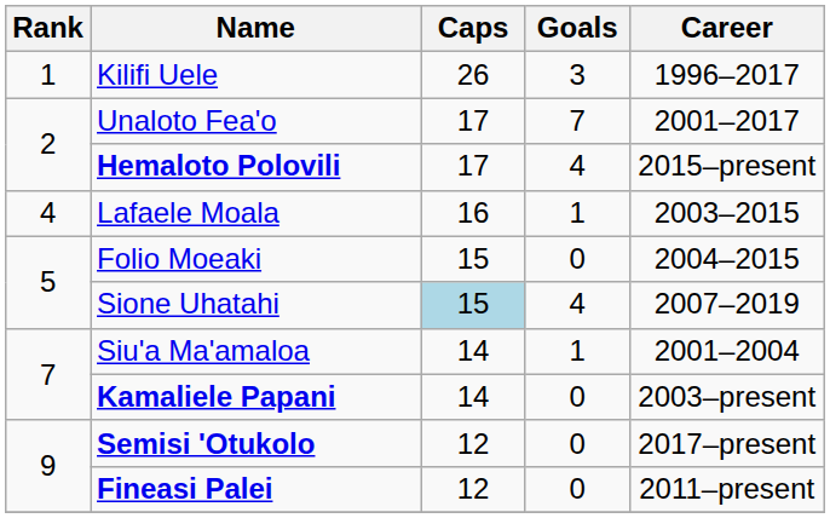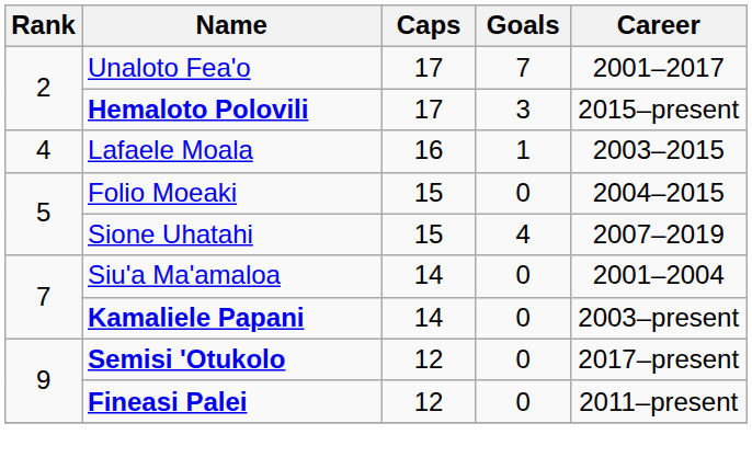 <table class="wikitable sortable" style="text-align: center;">
 <tr>
 <th width=30px>Rank</th>
 <th class="unsortable" style="width:175px;">Name</th>
 <th width=50px>Caps</th>
 <th width=50px>Goals</th>
 <th class="unsortable" style="width:100px;">Career</th>
-</tr>
-<tr>
-<td>1</td>
-<td align=left><a href='#'>Kilifi Uele</a></td>
-<td>26</td>
-<td>3</td>
-<td>1996–2017</td>
 </tr>
 <tr>
 <td rowspan=2>2</td>
 <td align=left><a href='#'>Unaloto Fea'o</a></td>
 <td>17</td>
 <td>7</td>
 <td>2001–2017</td>
 </tr>
 <tr>
 <td align=left><strong><a href='#'>Hemaloto Polovili</a></strong></td>
 <td>17</td>
-<td>4</td>
+<td>3</td>
 <td>2015–present</td>
 </tr>
 <tr>
 <td>4</td>
 <td align=left><a href='#'>Lafaele Moala</a></td>
 <td>16</td>
 <td>1</td>
 <td>2003–2015</td>
 </tr>
 <tr>
 <td rowspan=2>5</td>
 <td align=left><a href='#'>Folio Moeaki</a></td>
 <td>15</td>
 <td>0</td>
 <td>2004–2015</td>
 </tr>
 <tr>
 <td align=left><a href='#'>Sione Uhatahi</a></td>
-<td style="background: lightblue;">15</td>
+<td>15</td>
 <td>4</td>
 <td>2007–2019</td>
 </tr>
 <tr>
 <td rowspan=2>7</td>
 <td align=left><a href='#'>Siu'a Ma'amaloa</a></td>
 <td>14</td>
-<td>1</td>
+<td>0</td>
 <td>2001–2004</td>
 </tr>
 <tr>
 <td align=left><strong><a href='#'>Kamaliele Papani</a></strong></td>
 <td>14</td>
 <td>0</td>
 <td>2003–present</td>
 </tr>
 <tr>
 <td rowspan=2>9</td>
 <td align=left><strong><a href='#'>Semisi 'Otukolo</a></strong></td>
 <td>12</td>
 <td>0</td>
 <td>2017–present</td>
 </tr>
 <tr>
 <td align=left><strong><a href='#'>Fineasi Palei</a></strong></td>
 <td>12</td>
 <td>0</td>
 <td>2011–present</td>
 </tr>
 <tr>
 </tr>
 </table>
